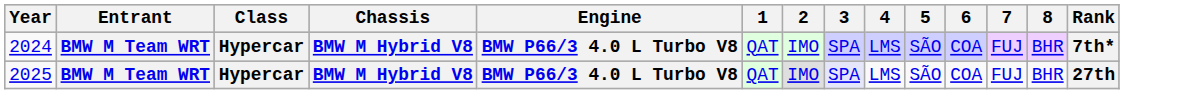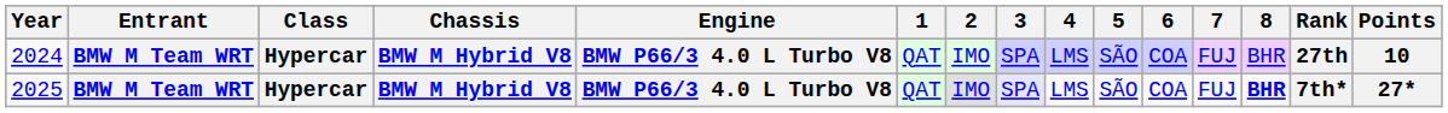 <table class="wikitable" style="text-align:center; font-size:85%">
 <tr>
 <th>Year</th>
 <th>Entrant</th>
 <th>Class</th>
 <th>Chassis</th>
 <th>Engine</th>
 <th>1</th>
 <th>2</th>
 <th>3</th>
 <th>4</th>
 <th>5</th>
 <th>6</th>
 <th>7</th>
 <th>8</th>
 <th>Rank</th>
+<th>Points</th>
 </tr>
 <tr>
 <td><a href='#'>2024</a></td>
 <th nowrap><a href='#'>BMW M Team WRT</a></th>
 <th>Hypercar</th>
 <th nowrap><a href='#'>BMW M Hybrid V8</a></th>
 <th nowrap><a href='#'>BMW P66/3</a> 4.0 L Turbo V8</th>
 <td style="background:#DFFFDF;"><a href='#'>QAT</a><br></td>
 <td style="background:#DFFFDF;"><a href='#'>IMO</a><br></td>
 <td style="background:#CFCFFF;"><a href='#'>SPA</a><br></td>
 <td style="background:#CFCFFF;"><a href='#'>LMS</a><br></td>
 <td style="background:#CFCFFF;"><a href='#'>SÃO</a><br></td>
 <td style="background:#CFCFFF;"><a href='#'>COA</a><br></td>
 <td style="background:#EFCFFF;"><a href='#'>FUJ</a><br></td>
 <td style="background:#EFCFFF;"><a href='#'>BHR</a><br></td>
-<th>7th*</th>
+<th>27th</th>
+<th>10</th>
 </tr>
 <tr>
 <td><a href='#'>2025</a></td>
 <th><a href='#'>BMW M Team WRT</a></th>
 <th>Hypercar</th>
 <th><a href='#'>BMW M Hybrid V8</a></th>
 <th><a href='#'>BMW P66/3</a> 4.0 L Turbo V8</th>
 <td style="background:#DFFFDF;"><a href='#'>QAT</a><br></td>
 <td style="background:#DFDFDF;"><a href='#'>IMO</a><br></td>
 <td style="background: lavender;"><a href='#'>SPA</a></td>
 <td style="background:#;"><a href='#'>LMS</a><br></td>
 <td style="background:#;"><a href='#'>SÃO</a><br></td>
 <td style="background:#;"><a href='#'>COA</a><br></td>
 <td style="background:#;"><a href='#'>FUJ</a><br></td>
-<td style="background:#;"><a href='#'>BHR</a><br></td>
-<th>27th</th>
+<td style="background:#;"><strong><a href='#'>BHR</a><br></strong></td>
+<th>7th*</th>
+<th>27*</th>
 </tr>
 </table>
